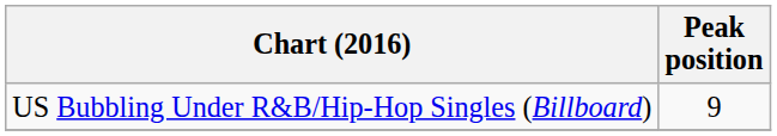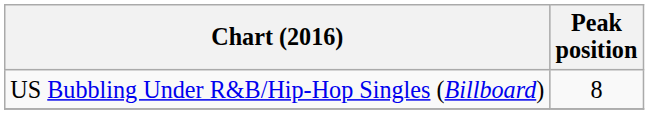 <table class="wikitable plainrowheaders sortable" style="text-align:center;">
 <tr>
 <th scope="col">Chart (2016)</th>
 <th scope="col">Peak<br>position</th>
 </tr>
 <tr>
 <td scope="row">US <a href='#'>Bubbling Under R&B/Hip-Hop Singles</a> (<em><a href='#'>Billboard</a></em>)</td>
-<td style="text-align:center;">9</td>
+<td style="text-align:center;">8</td>
 </tr>
 <tr>
 </tr>
 </table>
